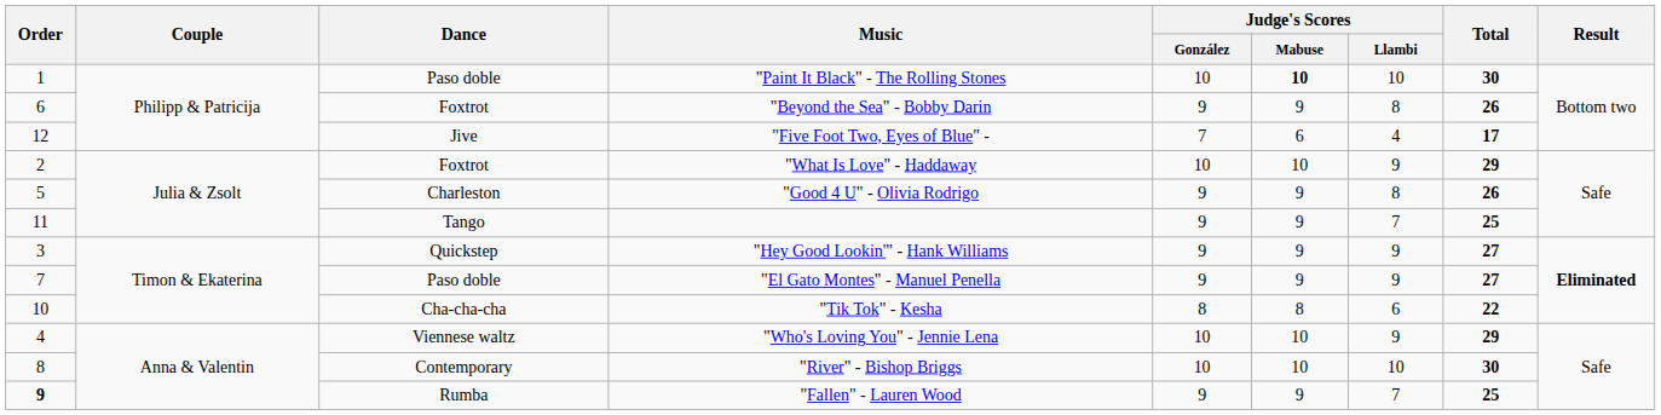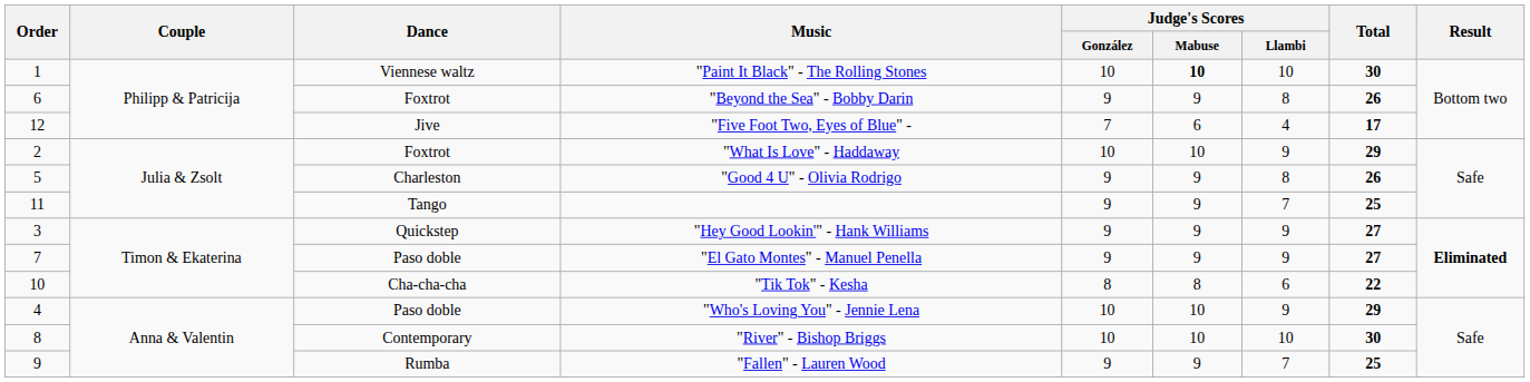 <table class="wikitable center sortable" style="text-align:center; font-size:100%; line-height:20px;">
 <tr>
 <th rowspan="2" style="width: 4em">Order</th>
 <th rowspan="2" style="width: 17em">Couple</th>
 <th rowspan="2" style="width: 20em">Dance</th>
 <th rowspan="2" style="width: 40em">Music</th>
 <th colspan="3">Judge's Scores</th>
 <th rowspan="2" style="width: 6em">Total</th>
 <th rowspan="2" style="width: 7em">Result</th>
 </tr>
 <tr>
 <th style="width: 6em"><small>González</small></th>
 <th style="width: 6em"><small>Mabuse</small></th>
 <th style="width: 6em"><small>Llambi</small></th>
 </tr>
 <tr>
 <td>1</td>
 <td rowspan="3">Philipp & Patricija</td>
-<td>Paso doble</td>
+<td>Viennese waltz</td>
 <td>"<a href='#'>Paint It Black</a>" - <a href='#'>The Rolling Stones</a></td>
 <td>10</td>
 <td><strong>10</strong></td>
 <td>10</td>
 <td><strong>30</strong></td>
 <td rowspan="3">Bottom two</td>
 </tr>
 <tr>
 <td>6</td>
 <td>Foxtrot</td>
 <td>"<a href='#'>Beyond the Sea</a>" - <a href='#'>Bobby Darin</a></td>
 <td>9</td>
 <td>9</td>
 <td>8</td>
 <td><strong>26</strong></td>
 </tr>
 <tr>
 <td>12</td>
 <td>Jive</td>
 <td>"<a href='#'>Five Foot Two, Eyes of Blue</a>" -</td>
 <td>7</td>
 <td>6</td>
 <td>4</td>
 <td><strong>17</strong></td>
 </tr>
 <tr>
 <td>2</td>
 <td rowspan="3">Julia & Zsolt</td>
 <td>Foxtrot</td>
 <td>"<a href='#'>What Is Love</a>" - <a href='#'>Haddaway</a></td>
 <td>10</td>
 <td>10</td>
 <td>9</td>
 <td><strong>29</strong></td>
 <td rowspan="3">Safe</td>
 </tr>
 <tr>
 <td>5</td>
 <td>Charleston</td>
 <td>"<a href='#'>Good 4 U</a>" - <a href='#'>Olivia Rodrigo</a></td>
 <td>9</td>
 <td>9</td>
 <td>8</td>
 <td><strong>26</strong></td>
 </tr>
 <tr>
 <td>11</td>
 <td>Tango</td>
 <td></td>
 <td>9</td>
 <td>9</td>
 <td>7</td>
 <td><strong>25</strong></td>
 </tr>
 <tr>
 <td>3</td>
 <td rowspan="3">Timon & Ekaterina</td>
 <td>Quickstep</td>
 <td>"<a href='#'>Hey Good Lookin'</a>" - <a href='#'>Hank Williams</a></td>
 <td>9</td>
 <td>9</td>
 <td>9</td>
 <td><strong>27</strong></td>
 <td rowspan="3"><strong>Eliminated</strong></td>
 </tr>
 <tr>
 <td>7</td>
 <td>Paso doble</td>
 <td>"<a href='#'>El Gato Montes</a>" - <a href='#'>Manuel Penella</a></td>
 <td>9</td>
 <td>9</td>
 <td>9</td>
 <td><strong>27</strong></td>
 </tr>
 <tr>
 <td>10</td>
 <td>Cha-cha-cha</td>
 <td>"<a href='#'>Tik Tok</a>" - <a href='#'>Kesha</a></td>
 <td>8</td>
 <td>8</td>
 <td>6</td>
 <td><strong>22</strong></td>
 </tr>
 <tr>
 <td>4</td>
 <td rowspan="3">Anna & Valentin</td>
-<td>Viennese waltz</td>
+<td>Paso doble</td>
 <td>"<a href='#'>Who's Loving You</a>" - <a href='#'>Jennie Lena</a></td>
 <td>10</td>
 <td>10</td>
 <td>9</td>
 <td><strong>29</strong></td>
 <td rowspan="3">Safe</td>
 </tr>
 <tr>
 <td>8</td>
 <td>Contemporary</td>
 <td>"<a href='#'>River</a>" - <a href='#'>Bishop Briggs</a></td>
 <td>10</td>
 <td>10</td>
 <td>10</td>
 <td><strong>30</strong></td>
 </tr>
 <tr>
-<td><strong>9</strong></td>
+<td>9</td>
 <td>Rumba</td>
 <td>"<a href='#'>Fallen</a>" - <a href='#'>Lauren Wood</a></td>
 <td>9</td>
 <td>9</td>
 <td>7</td>
 <td><strong>25</strong></td>
 </tr>
 </table>
